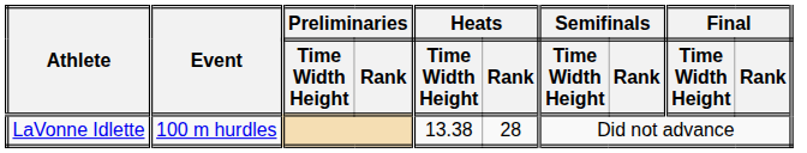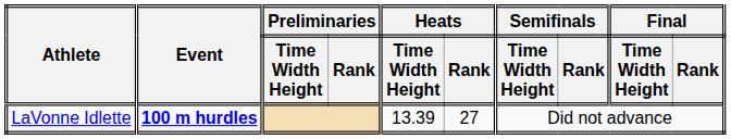 <table class=wikitable style="font-size:90%; border: double;">
 <tr>
 <th rowspan="2" style="border-right:double">Athlete</th>
 <th rowspan="2" style="border-right:double">Event</th>
 <th colspan="2" style="border-right:double; border-bottom:double;">Preliminaries</th>
 <th colspan="2" style="border-right:double; border-bottom:double;">Heats</th>
 <th colspan="2" style="border-right:double; border-bottom:double;">Semifinals</th>
 <th colspan="2" style="border-right:double; border-bottom:double;">Final</th>
 </tr>
 <tr>
 <th>Time<br>Width<br>Height</th>
 <th style="border-right:double">Rank</th>
 <th>Time<br>Width<br>Height</th>
 <th style="border-right:double">Rank</th>
 <th>Time<br>Width<br>Height</th>
 <th style="border-right:double">Rank</th>
 <th>Time<br>Width<br>Height</th>
 <th style="border-right:double">Rank</th>
 </tr>
 <tr style="border-top: double;">
 <td style="border-right:double"><a href='#'>LaVonne Idlette</a></td>
-<td style="border-right:double"><a href='#'>100 m hurdles</a></td>
+<td style="border-right:double"><strong><a href='#'>100 m hurdles</a></strong></td>
 <td style="border-right:double" colspan= 2 bgcolor="wheat"></td>
-<td align=center>13.38</td>
-<td align=center style="border-right:double">28</td>
+<td align=center>13.39</td>
+<td align=center style="border-right:double">27</td>
 <td colspan="4" align=center>Did not advance</td>
 </tr>
 </table>
